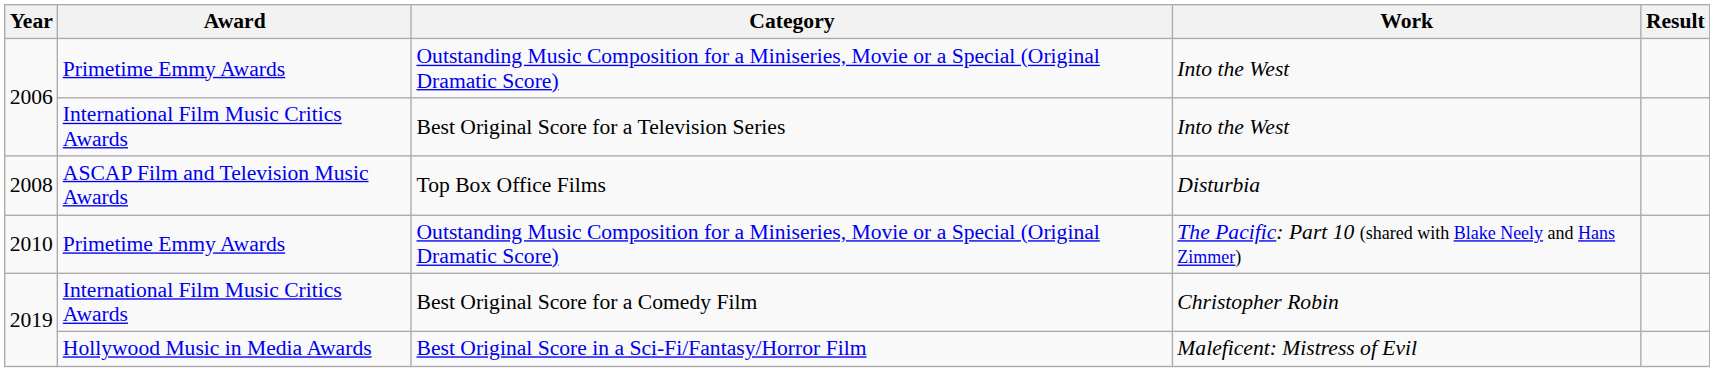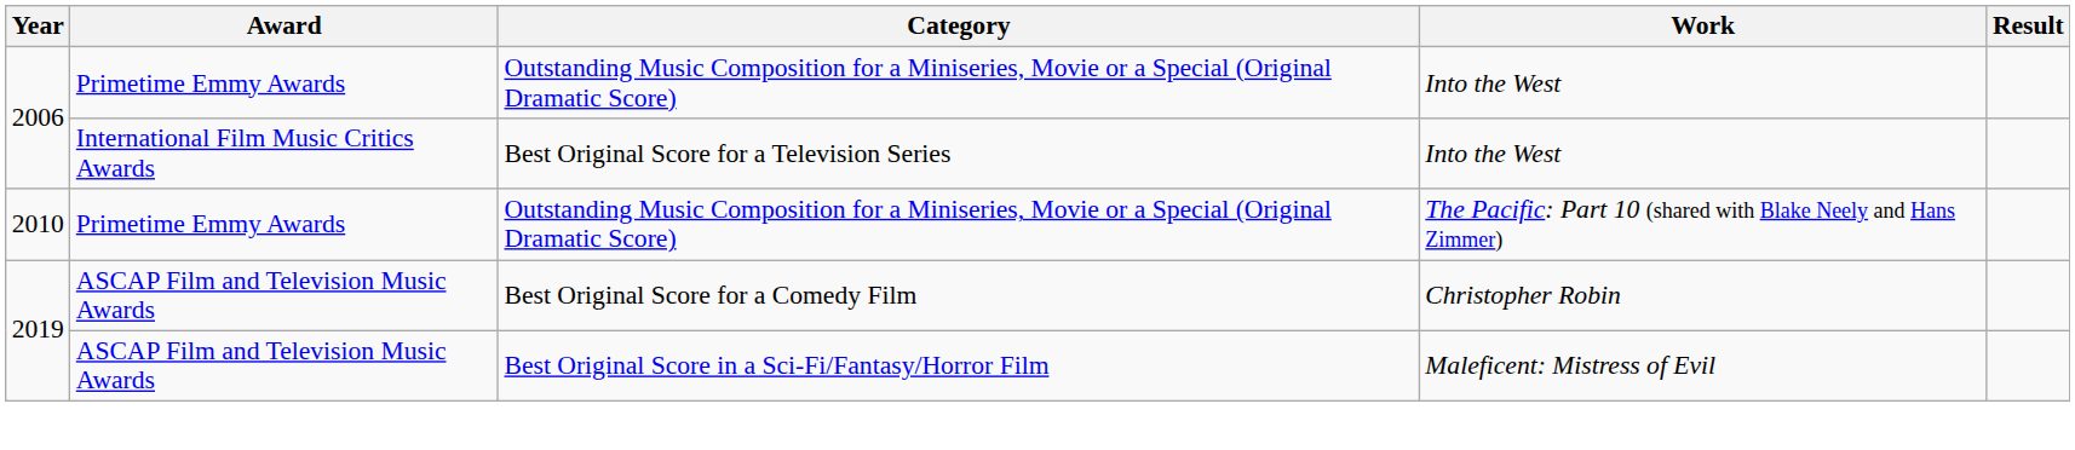 <table class="wikitable plainrowheaders" width=100%>
 <tr>
 <th>Year</th>
 <th>Award</th>
 <th>Category</th>
 <th>Work</th>
 <th>Result</th>
 </tr>
 <tr>
 <td rowspan="2">2006</td>
 <td><a href='#'>Primetime Emmy Awards</a></td>
 <td><a href='#'>Outstanding Music Composition for a Miniseries, Movie or a Special (Original Dramatic Score)</a></td>
 <td><em>Into the West</em></td>
 <td></td>
 </tr>
 <tr>
 <td><a href='#'>International Film Music Critics Awards</a></td>
 <td>Best Original Score for a Television Series</td>
 <td><em>Into the West</em></td>
 <td></td>
 </tr>
 <tr>
-<td>2008</td>
-<td><a href='#'>ASCAP Film and Television Music Awards</a></td>
-<td>Top Box Office Films</td>
-<td><em>Disturbia</em></td>
-<td></td>
-</tr>
-<tr>
 <td>2010</td>
 <td><a href='#'>Primetime Emmy Awards</a></td>
 <td><a href='#'>Outstanding Music Composition for a Miniseries, Movie or a Special (Original Dramatic Score)</a></td>
 <td><em><a href='#'>The Pacific</a>: Part 10</em> <small>(shared with <a href='#'>Blake Neely</a> and <a href='#'>Hans Zimmer</a>)</small></td>
 <td></td>
 </tr>
 <tr>
 <td rowspan="2">2019</td>
-<td><a href='#'>International Film Music Critics Awards</a></td>
+<td><a href='#'>ASCAP Film and Television Music Awards</a></td>
 <td>Best Original Score for a Comedy Film</td>
 <td><em>Christopher Robin</em></td>
 <td></td>
 </tr>
 <tr>
-<td><a href='#'>Hollywood Music in Media Awards</a></td>
+<td><a href='#'>ASCAP Film and Television Music Awards</a></td>
 <td><a href='#'>Best Original Score in a Sci-Fi/Fantasy/Horror Film</a></td>
 <td><em>Maleficent: Mistress of Evil</em></td>
 <td></td>
 </tr>
 </table>
